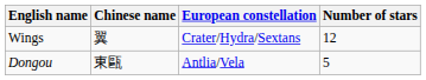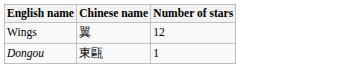 <table class="wikitable">
 <tr>
 <th>English name</th>
 <th>Chinese name</th>
-<th><a href='#'>European constellation</a></th>
 <th>Number of stars</th>
 </tr>
 <tr>
 <td>Wings</td>
 <td>翼</td>
-<td><a href='#'>Crater</a>/<a href='#'>Hydra</a>/<a href='#'>Sextans</a></td>
 <td>12</td>
 </tr>
 <tr>
 <td><em>Dongou</em></td>
 <td>東甌</td>
-<td><a href='#'>Antlia</a>/<a href='#'>Vela</a></td>
-<td>5</td>
+<td>1</td>
 </tr>
 </table>
